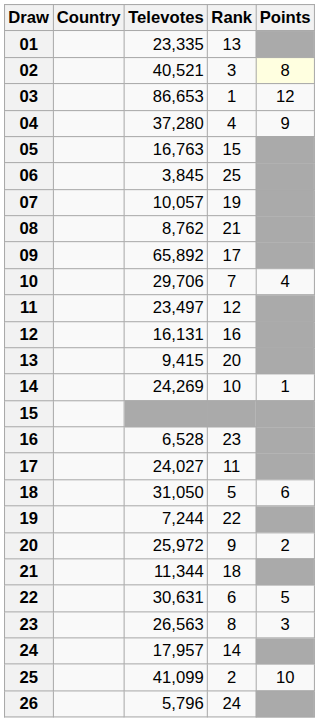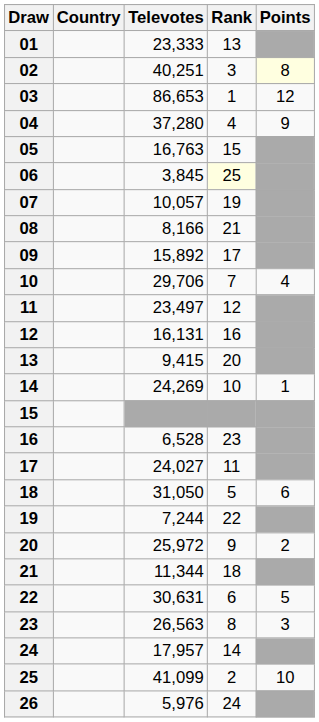 <table class="sortable wikitable plainrowheaders" style="text-align:center;">
 <tr>
 </tr>
 <tr>
 <th scope="col">Draw</th>
 <th scope="col">Country</th>
 <th scope="col">Televotes</th>
 <th scope="col">Rank</th>
 <th scope="col">Points</th>
 </tr>
 <tr>
 <th scope="row" style="text-align:center;">01</th>
 <td align="left"></td>
-<td align="right">23,335</td>
+<td align="right">23,333</td>
 <td>13</td>
 <td style="text-align:left; background:#AAAAAA;"></td>
 </tr>
 <tr>
 <th scope="row" style="text-align:center;">02</th>
 <td align="left"></td>
-<td align="right">40,521</td>
+<td align="right">40,251</td>
 <td>3</td>
 <td style="background: lightyellow;">8</td>
 </tr>
 <tr>
 <th scope="row" style="text-align:center;">03</th>
 <td align="left"></td>
 <td align="right">86,653</td>
 <td>1</td>
 <td>12</td>
 </tr>
 <tr>
 <th scope="row" style="text-align:center;">04</th>
 <td align="left"></td>
 <td align="right">37,280</td>
 <td>4</td>
 <td>9</td>
 </tr>
 <tr>
 <th scope="row" style="text-align:center;">05</th>
 <td align="left"></td>
 <td align="right">16,763</td>
 <td>15</td>
 <td style="text-align:left; background:#AAAAAA;"></td>
 </tr>
 <tr>
 <th scope="row" style="text-align:center;">06</th>
 <td align="left"></td>
 <td align="right">3,845</td>
-<td>25</td>
+<td style="background: lightyellow;">25</td>
 <td style="text-align:left; background:#AAAAAA;"></td>
 </tr>
 <tr>
 <th scope="row" style="text-align:center;">07</th>
 <td align="left"></td>
 <td align="right">10,057</td>
 <td>19</td>
 <td style="text-align:left; background:#AAAAAA;"></td>
 </tr>
 <tr>
 <th scope="row" style="text-align:center;">08</th>
 <td align="left"></td>
-<td align="right">8,762</td>
+<td align="right">8,166</td>
 <td>21</td>
 <td style="text-align:left; background:#AAAAAA;"></td>
 </tr>
 <tr>
 <th scope="row" style="text-align:center;">09</th>
 <td align="left"></td>
-<td align="right">65,892</td>
+<td align="right">15,892</td>
 <td>17</td>
 <td style="text-align:left; background:#AAAAAA;"></td>
 </tr>
 <tr>
 <th scope="row" style="text-align:center;">10</th>
 <td align="left"></td>
 <td align="right">29,706</td>
 <td>7</td>
 <td>4</td>
 </tr>
 <tr>
 <th scope="row" style="text-align:center;">11</th>
 <td align="left"></td>
 <td align="right">23,497</td>
 <td>12</td>
 <td style="text-align:left; background:#AAAAAA;"></td>
 </tr>
 <tr>
 <th scope="row" style="text-align:center;">12</th>
 <td align="left"></td>
 <td align="right">16,131</td>
 <td>16</td>
 <td style="text-align:left; background:#AAAAAA;"></td>
 </tr>
 <tr>
 <th scope="row" style="text-align:center;">13</th>
 <td align="left"></td>
 <td align="right">9,415</td>
 <td>20</td>
 <td style="text-align:left; background:#AAAAAA;"></td>
 </tr>
 <tr>
 <th scope="row" style="text-align:center;">14</th>
 <td align="left"></td>
 <td align="right">24,269</td>
 <td>10</td>
 <td>1</td>
 </tr>
 <tr class="sortbottom">
 <th scope="row" style="text-align:center;">15</th>
 <td align="left"></td>
 <td style="text-align:left; background:#AAAAAA;"></td>
 <td style="text-align:left; background:#AAAAAA;"></td>
 <td style="text-align:left; background:#AAAAAA;"></td>
 </tr>
 <tr>
 <th scope="row" style="text-align:center;">16</th>
 <td align="left"></td>
 <td align="right">6,528</td>
 <td>23</td>
 <td style="text-align:left; background:#AAAAAA;"></td>
 </tr>
 <tr>
 <th scope="row" style="text-align:center;">17</th>
 <td align="left"></td>
 <td align="right">24,027</td>
 <td>11</td>
 <td style="text-align:left; background:#AAAAAA;"></td>
 </tr>
 <tr>
 <th scope="row" style="text-align:center;">18</th>
 <td align="left"></td>
 <td align="right">31,050</td>
 <td>5</td>
 <td>6</td>
 </tr>
 <tr>
 <th scope="row" style="text-align:center;">19</th>
 <td align="left"></td>
 <td align="right">7,244</td>
 <td>22</td>
 <td style="text-align:left; background:#AAAAAA;"></td>
 </tr>
 <tr>
 <th scope="row" style="text-align:center;">20</th>
 <td align="left"></td>
 <td align="right">25,972</td>
 <td>9</td>
 <td>2</td>
 </tr>
 <tr>
 <th scope="row" style="text-align:center;">21</th>
 <td align="left"></td>
 <td align="right">11,344</td>
 <td>18</td>
 <td style="text-align:left; background:#AAAAAA;"></td>
 </tr>
 <tr>
 <th scope="row" style="text-align:center;">22</th>
 <td align="left"></td>
 <td align="right">30,631</td>
 <td>6</td>
 <td>5</td>
 </tr>
 <tr>
 <th scope="row" style="text-align:center;">23</th>
 <td align="left"></td>
 <td align="right">26,563</td>
 <td>8</td>
 <td>3</td>
 </tr>
 <tr>
 <th scope="row" style="text-align:center;">24</th>
 <td align="left"></td>
 <td align="right">17,957</td>
 <td>14</td>
 <td style="text-align:left; background:#AAAAAA;"></td>
 </tr>
 <tr>
 <th scope="row" style="text-align:center;">25</th>
 <td align="left"></td>
 <td align="right">41,099</td>
 <td>2</td>
 <td>10</td>
 </tr>
 <tr>
 <th scope="row" style="text-align:center;">26</th>
 <td align="left"></td>
-<td align="right">5,796</td>
+<td align="right">5,976</td>
 <td>24</td>
 <td style="text-align:left; background:#AAAAAA;"></td>
 </tr>
 </table>
